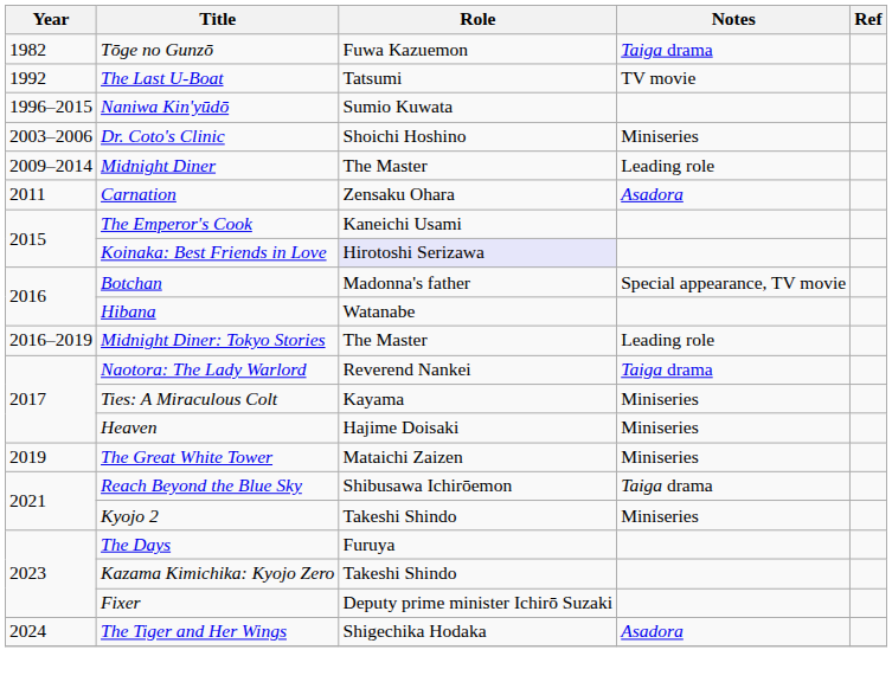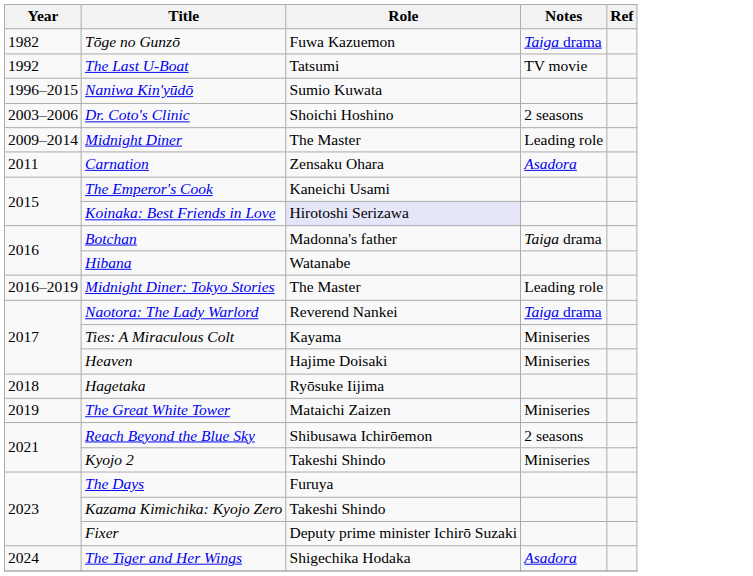 <table class="wikitable sortable">
 <tr>
 <th>Year</th>
 <th>Title</th>
 <th>Role</th>
 <th class="unsortable">Notes</th>
 <th class="unsortable">Ref</th>
 </tr>
 <tr>
 <td>1982</td>
 <td><em>Tōge no Gunzō </em></td>
 <td>Fuwa Kazuemon</td>
 <td><a href='#'><em>Taiga</em> drama</a></td>
 <td></td>
 </tr>
 <tr>
 <td>1992</td>
 <td><em><a href='#'>The Last U-Boat</a></em></td>
 <td>Tatsumi</td>
 <td>TV movie</td>
 <td></td>
 </tr>
 <tr>
 <td>1996–2015</td>
 <td><em><a href='#'>Naniwa Kin'yūdō</a></em></td>
 <td>Sumio Kuwata</td>
 <td></td>
 <td></td>
 </tr>
 <tr>
 <td>2003–2006</td>
 <td><em><a href='#'>Dr. Coto's Clinic</a></em></td>
 <td>Shoichi Hoshino</td>
-<td>Miniseries</td>
+<td>2 seasons</td>
 <td></td>
 </tr>
 <tr>
 <td>2009–2014</td>
 <td><em><a href='#'>Midnight Diner</a></em></td>
 <td>The Master</td>
 <td>Leading role</td>
 <td></td>
 </tr>
 <tr>
 <td>2011</td>
 <td><em><a href='#'>Carnation</a></em></td>
 <td>Zensaku Ohara</td>
 <td><em><a href='#'>Asadora</a></em></td>
 <td></td>
 </tr>
 <tr>
 <td rowspan=2>2015</td>
 <td><em><a href='#'>The Emperor's Cook</a></em></td>
 <td>Kaneichi Usami</td>
 <td></td>
 <td></td>
 </tr>
 <tr>
 <td><em><a href='#'>Koinaka: Best Friends in Love</a></em></td>
 <td style="background: lavender;">Hirotoshi Serizawa</td>
 <td></td>
 <td></td>
 </tr>
 <tr>
 <td rowspan=2>2016</td>
 <td><em><a href='#'>Botchan</a></em></td>
 <td>Madonna's father</td>
-<td>Special appearance, TV movie</td>
+<td><em>Taiga</em> drama</td>
 <td></td>
 </tr>
 <tr>
 <td><em><a href='#'>Hibana</a></em></td>
 <td>Watanabe</td>
 <td></td>
 <td></td>
 </tr>
 <tr>
 <td>2016–2019</td>
 <td><em><a href='#'>Midnight Diner: Tokyo Stories</a></em></td>
 <td>The Master</td>
 <td>Leading role</td>
 <td></td>
 </tr>
 <tr>
 <td rowspan=3>2017</td>
 <td><em><a href='#'>Naotora: The Lady Warlord</a></em></td>
 <td>Reverend Nankei</td>
 <td><a href='#'><em>Taiga</em> drama</a></td>
 <td></td>
 </tr>
 <tr>
 <td><em>Ties: A Miraculous Colt</em></td>
 <td>Kayama</td>
 <td>Miniseries</td>
 <td></td>
 </tr>
 <tr>
 <td><em>Heaven</em></td>
 <td>Hajime Doisaki</td>
 <td>Miniseries</td>
 <td></td>
 </tr>
 <tr>
+<td rowspan=1>2018</td>
+<td><em>Hagetaka</em></td>
+<td>Ryōsuke Iijima</td>
+<td></td>
+<td></td>
+</tr>
+<tr>
 <td rowspan=1>2019</td>
 <td><em><a href='#'>The Great White Tower</a></em></td>
 <td>Mataichi Zaizen</td>
 <td>Miniseries</td>
 <td></td>
 </tr>
 <tr>
 <td rowspan=2>2021</td>
 <td><em><a href='#'>Reach Beyond the Blue Sky</a></em></td>
 <td>Shibusawa Ichirōemon</td>
-<td><em>Taiga</em> drama</td>
+<td>2 seasons</td>
 <td></td>
 </tr>
 <tr>
 <td><em>Kyojo 2</em></td>
 <td>Takeshi Shindo</td>
 <td>Miniseries</td>
 <td></td>
 </tr>
 <tr>
 <td rowspan=3>2023</td>
 <td><em><a href='#'>The Days</a></em></td>
 <td>Furuya</td>
 <td></td>
 <td></td>
 </tr>
 <tr>
 <td><em>Kazama Kimichika: Kyojo Zero</em></td>
 <td>Takeshi Shindo</td>
 <td></td>
 <td></td>
 </tr>
 <tr>
 <td><em>Fixer</em></td>
 <td>Deputy prime minister Ichirō Suzaki</td>
 <td></td>
 <td></td>
 </tr>
 <tr>
 <td>2024</td>
 <td><em><a href='#'>The Tiger and Her Wings</a></em></td>
 <td>Shigechika Hodaka</td>
 <td><em><a href='#'>Asadora</a></em></td>
 <td></td>
 </tr>
 <tr>
 </tr>
 </table>
